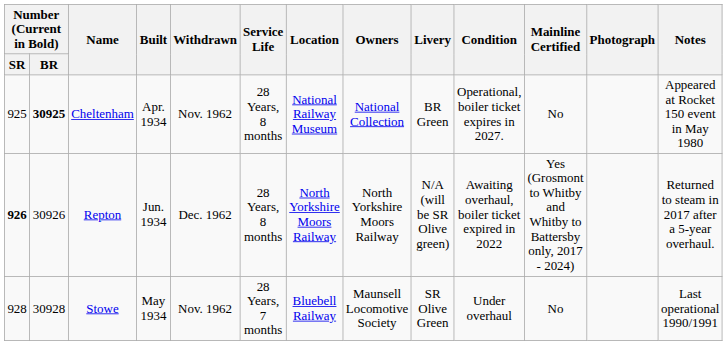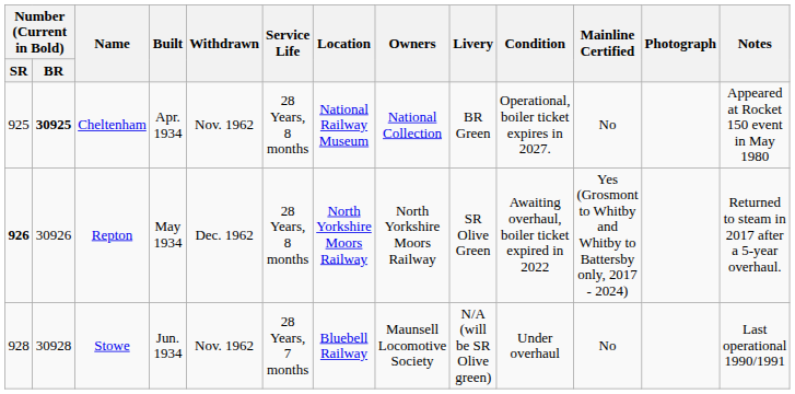 <table class="wikitable">
 <tr>
 <th colspan="2">Number (Current in Bold)</th>
 <th rowspan="2">Name</th>
 <th rowspan="2">Built</th>
 <th rowspan="2">Withdrawn</th>
 <th rowspan="2">Service Life</th>
 <th rowspan="2">Location</th>
 <th rowspan="2">Owners</th>
 <th rowspan="2">Livery</th>
 <th rowspan="2">Condition</th>
 <th rowspan="2">Mainline Certified</th>
 <th rowspan="2">Photograph</th>
 <th rowspan="2">Notes</th>
 </tr>
 <tr>
 <th>SR</th>
 <th>BR</th>
 </tr>
 <tr>
 <td align=center>925</td>
 <td align=center><strong>30925</strong></td>
 <td align=center><a href='#'>Cheltenham</a></td>
 <td align=center>Apr. 1934</td>
 <td align=center>Nov. 1962</td>
 <td align=center>28 Years, 8 months</td>
 <td align=center><a href='#'>National Railway Museum</a></td>
 <td align=center><a href='#'>National Collection</a></td>
 <td align=center>BR Green</td>
 <td align=center>Operational, boiler ticket expires in 2027.</td>
 <td align=center>No</td>
 <td align=center></td>
 <td align=center>Appeared at Rocket 150 event in May 1980</td>
 </tr>
 <tr>
 <td align=center><strong>926</strong></td>
 <td align=center>30926</td>
 <td align=center><a href='#'>Repton</a></td>
-<td align=center>Jun. 1934</td>
+<td align=center>May 1934</td>
 <td align=center>Dec. 1962</td>
 <td align=center>28 Years, 8 months</td>
 <td align=center><a href='#'>North Yorkshire Moors Railway</a></td>
 <td align=center>North Yorkshire Moors Railway</td>
-<td align=center>N/A (will be SR Olive green)</td>
+<td align=center>SR Olive Green</td>
 <td align=center>Awaiting overhaul, boiler ticket expired in 2022</td>
 <td align=center>Yes (Grosmont to Whitby and Whitby to Battersby only, 2017 - 2024)</td>
 <td align=center></td>
 <td align=center>Returned to steam in 2017 after a 5-year overhaul.</td>
 </tr>
 <tr>
 <td align=center>928</td>
 <td align=center>30928</td>
 <td align=center><a href='#'>Stowe</a></td>
-<td align=center>May 1934</td>
+<td align=center>Jun. 1934</td>
 <td align=center>Nov. 1962</td>
 <td align=center>28 Years, 7 months</td>
 <td align=center><a href='#'>Bluebell Railway</a></td>
 <td align=center>Maunsell Locomotive Society</td>
-<td align=center>SR Olive Green</td>
+<td align=center>N/A (will be SR Olive green)</td>
 <td align=center>Under overhaul</td>
 <td align=center>No</td>
 <td align=center></td>
 <td align=center>Last operational 1990/1991</td>
 </tr>
 </table>
